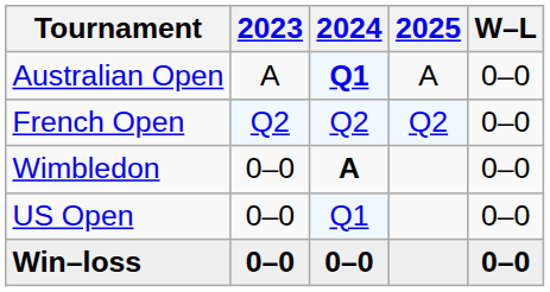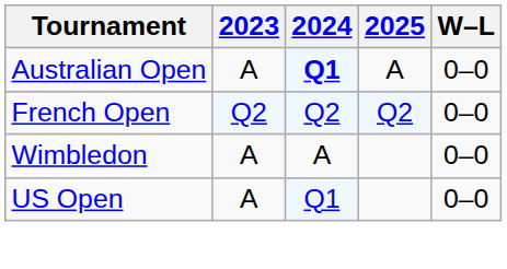 <table class="wikitable" style=text-align:center>
 <tr>
 <th>Tournament</th>
 <th><a href='#'>2023</a></th>
 <th><a href='#'>2024</a></th>
 <th><a href='#'>2025</a></th>
 <th>W–L</th>
 </tr>
 <tr>
 <td align=left><a href='#'>Australian Open</a></td>
 <td>A</td>
 <td bgcolor=f0f8ff><strong><a href='#'>Q1</a></strong></td>
 <td>A</td>
 <td>0–0</td>
 </tr>
 <tr>
 <td align=left><a href='#'>French Open</a></td>
 <td bgcolor=f0f8ff><a href='#'>Q2</a></td>
 <td bgcolor=f0f8ff><a href='#'>Q2</a></td>
 <td bgcolor=f0f8ff><a href='#'>Q2</a></td>
 <td>0–0</td>
 </tr>
 <tr>
 <td align=left><a href='#'>Wimbledon</a></td>
-<td>0–0</td>
-<td><strong>A</strong></td>
+<td>A</td>
+<td>A</td>
 <td></td>
 <td>0–0</td>
 </tr>
 <tr>
 <td align=left><a href='#'>US Open</a></td>
-<td>0–0</td>
+<td>A</td>
 <td bgcolor=f0f8ff><a href='#'>Q1</a></td>
 <td></td>
 <td>0–0</td>
 </tr>
-<tr style=background:#efefef;font-weight:bold>
-<td align=left>Win–loss</td>
-<td>0–0</td>
-<td>0–0</td>
-<td></td>
-<td>0–0</td>
-</tr>
 </table>
